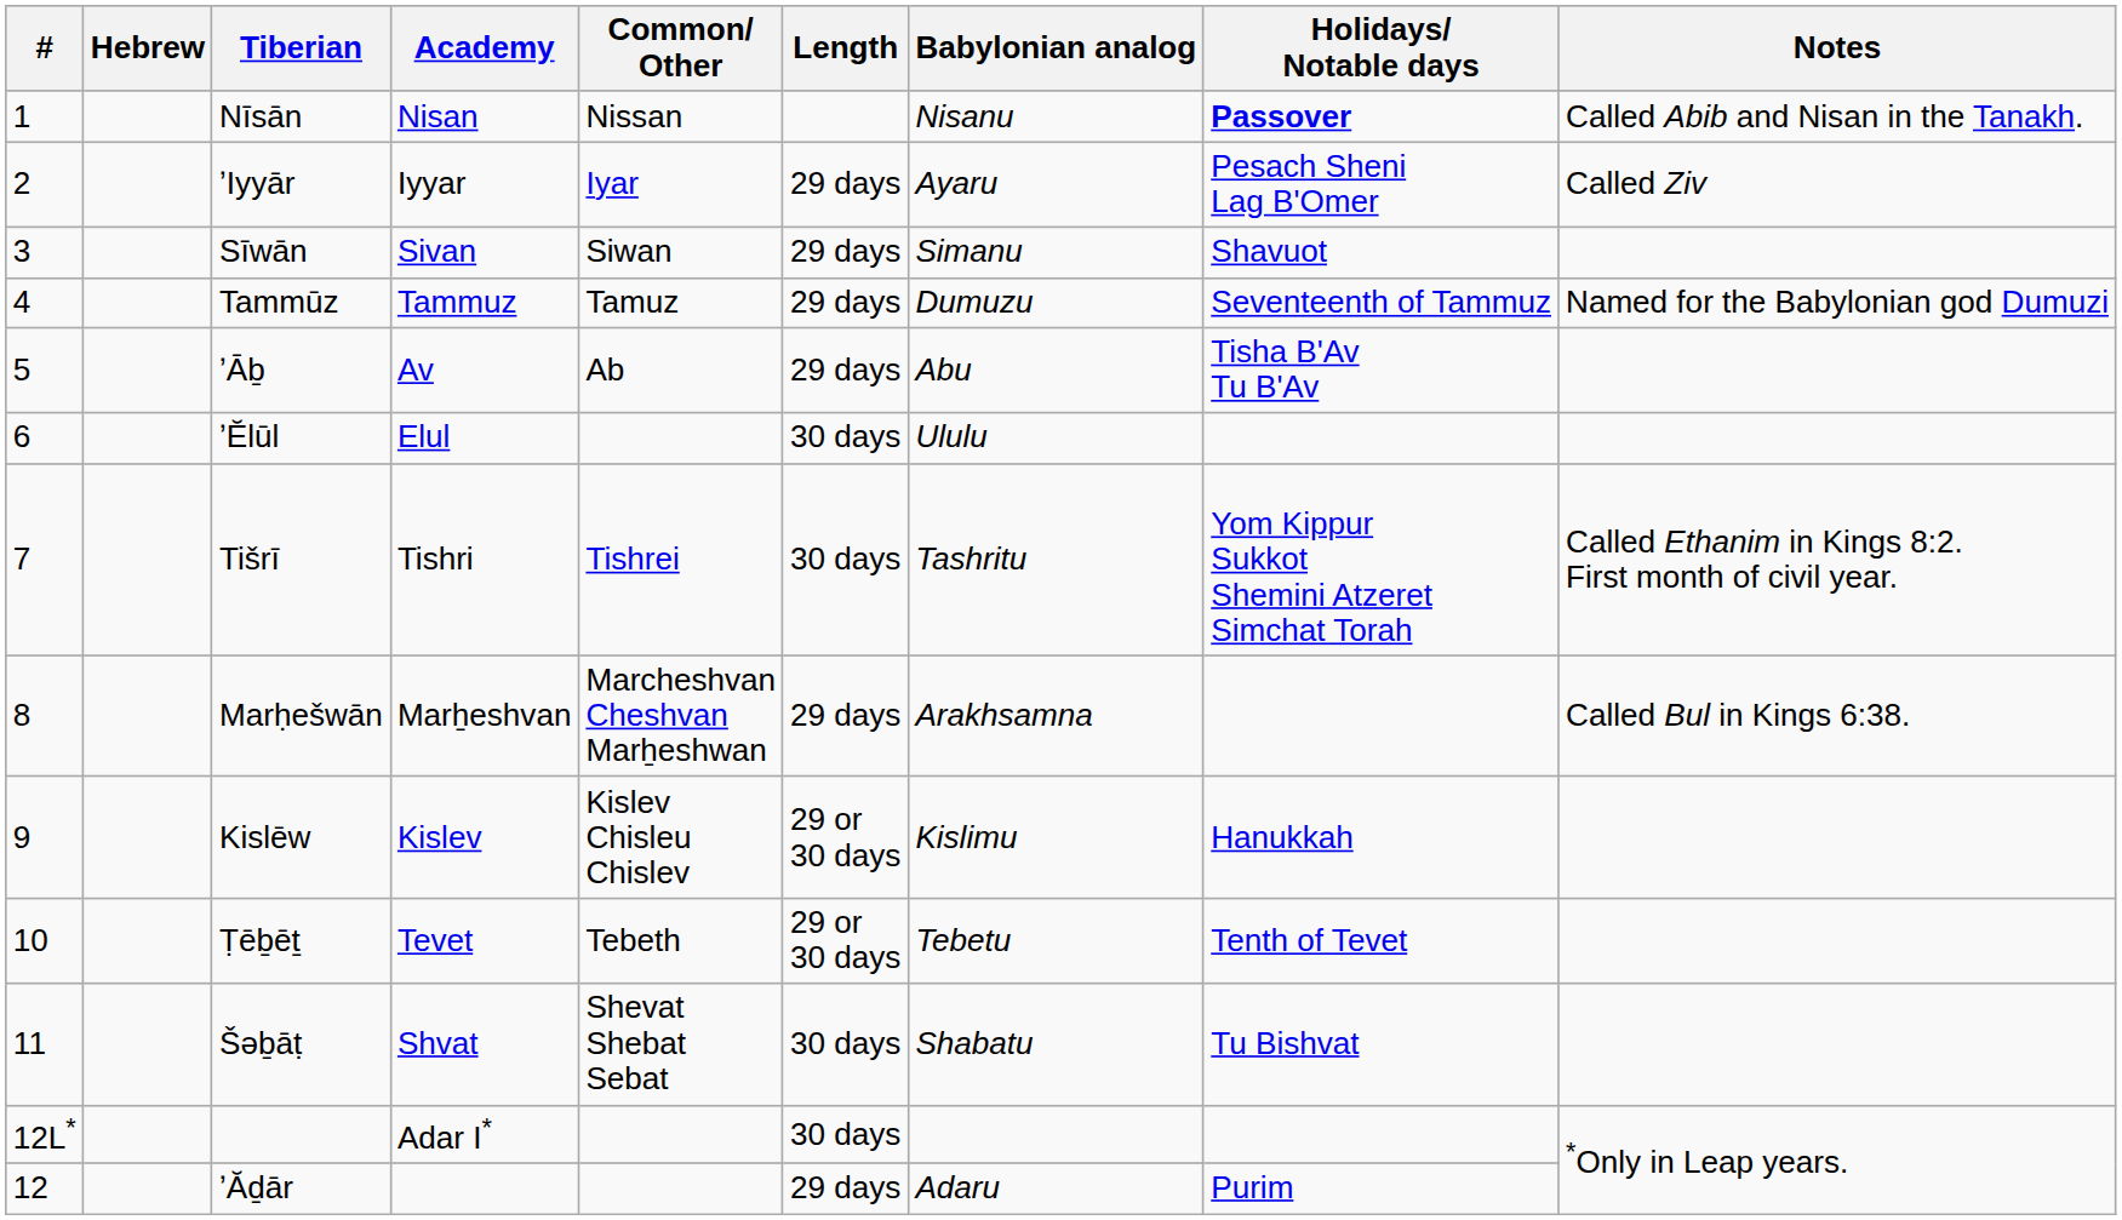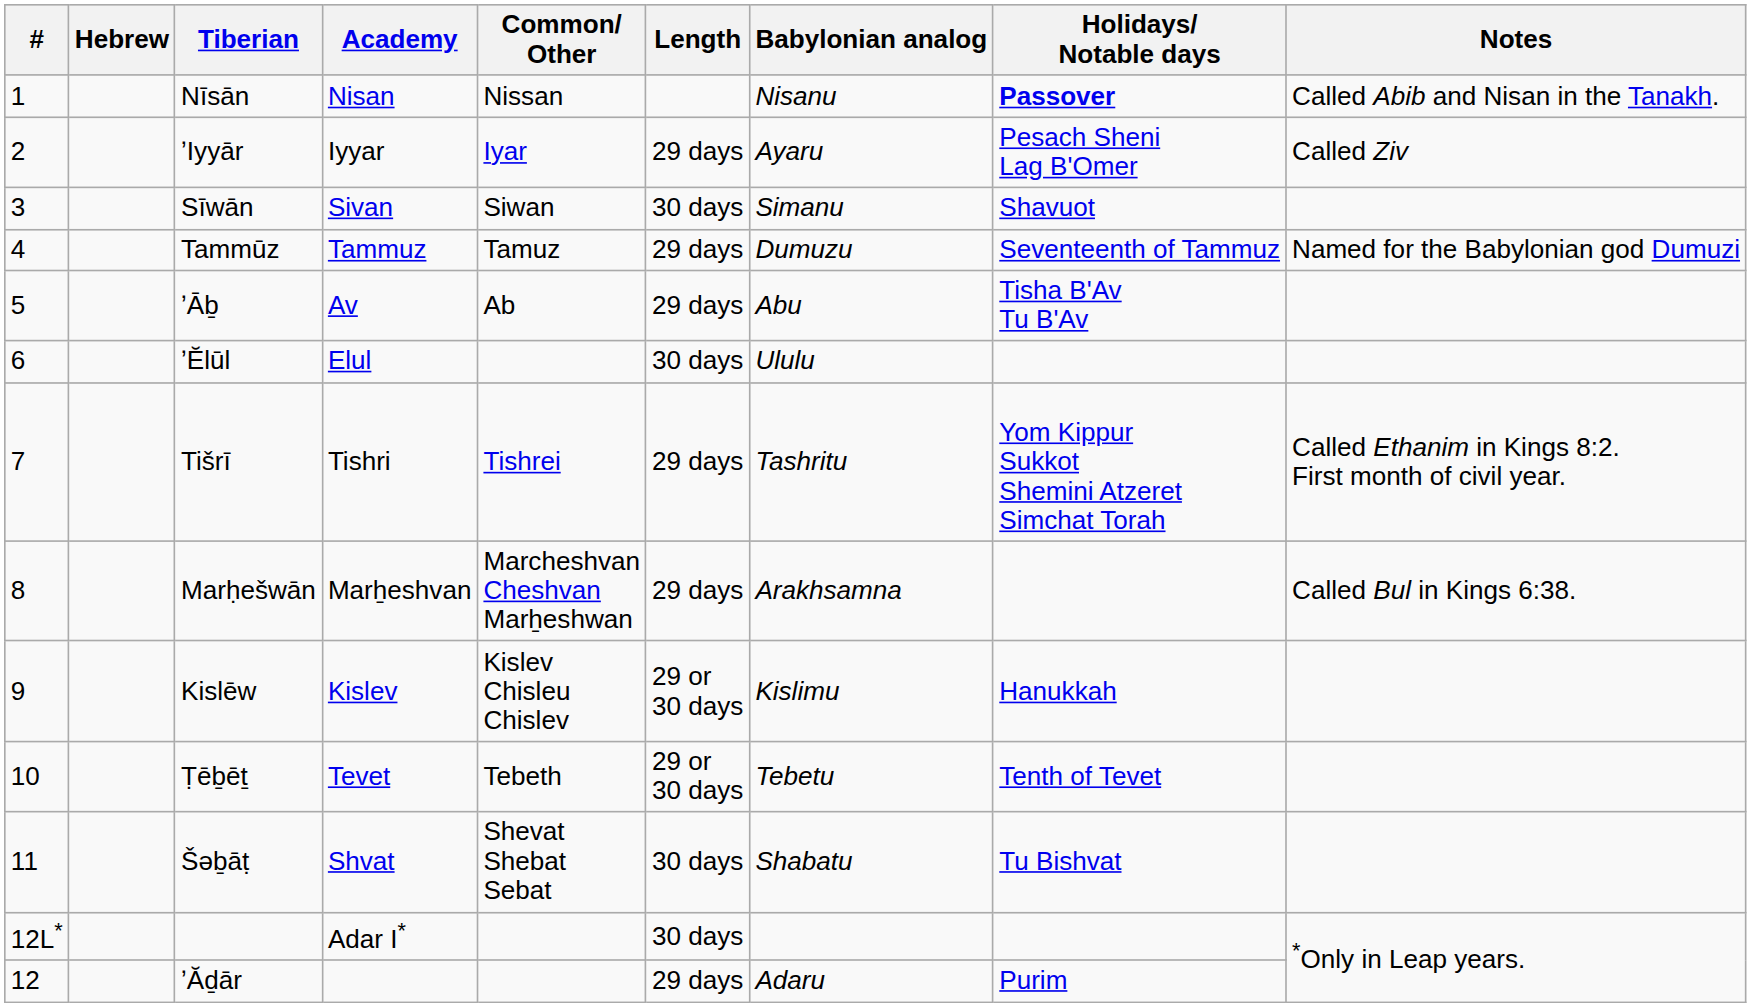 <table class="wikitable">
 <tr>
 <th>#</th>
 <th>Hebrew</th>
 <th><a href='#'>Tiberian</a></th>
 <th><a href='#'>Academy</a></th>
 <th>Common/<br>Other</th>
 <th>Length</th>
 <th>Babylonian analog</th>
 <th>Holidays/<br>Notable days</th>
 <th>Notes</th>
 </tr>
 <tr>
 <td>1</td>
 <td style="text-align:right;"></td>
 <td>Nīsān</td>
 <td><a href='#'>Nisan</a></td>
 <td>Nissan</td>
 <td></td>
 <td><em>Nisanu</em></td>
 <td><strong><a href='#'>Passover</a></strong></td>
 <td>Called <em>Abib</em> and Nisan in the <a href='#'>Tanakh</a>.</td>
 </tr>
 <tr>
 <td>2</td>
 <td style="text-align:right;"></td>
 <td>ʼIyyār</td>
 <td>Iyyar</td>
 <td><a href='#'>Iyar</a></td>
 <td>29 days</td>
 <td><em>Ayaru</em></td>
 <td><a href='#'>Pesach Sheni</a><br><a href='#'>Lag B'Omer</a></td>
 <td>Called <em>Ziv</em></td>
 </tr>
 <tr>
 <td>3</td>
 <td style="text-align:right;"></td>
 <td>Sīwān</td>
 <td><a href='#'>Sivan</a></td>
 <td>Siwan</td>
-<td>29 days</td>
+<td>30 days</td>
 <td><em>Simanu</em></td>
 <td><a href='#'>Shavuot</a></td>
 <td></td>
 </tr>
 <tr>
 <td>4</td>
 <td style="text-align:right;"></td>
 <td>Tammūz</td>
 <td><a href='#'>Tammuz</a></td>
 <td>Tamuz</td>
 <td>29 days</td>
 <td><em>Dumuzu</em></td>
 <td><a href='#'>Seventeenth of Tammuz</a></td>
 <td>Named for the Babylonian god <a href='#'>Dumuzi</a></td>
 </tr>
 <tr>
 <td>5</td>
 <td style="text-align:right;"></td>
 <td>ʼĀḇ</td>
 <td><a href='#'>Av</a></td>
 <td>Ab</td>
 <td>29 days</td>
 <td><em>Abu</em></td>
 <td><a href='#'>Tisha B'Av</a><br><a href='#'>Tu B'Av</a></td>
 <td></td>
 </tr>
 <tr>
 <td>6</td>
 <td style="text-align:right;"></td>
 <td>ʼĔlūl</td>
 <td><a href='#'>Elul</a></td>
 <td></td>
 <td>30 days</td>
 <td><em>Ululu</em></td>
 <td></td>
 <td></td>
 </tr>
 <tr>
 <td>7</td>
 <td style="text-align:right;"></td>
 <td>Tišrī</td>
 <td>Tishri</td>
 <td><a href='#'>Tishrei</a></td>
-<td>30 days</td>
+<td>29 days</td>
 <td><em>Tashritu</em></td>
 <td><br><a href='#'>Yom Kippur</a><br><a href='#'>Sukkot</a><br><a href='#'>Shemini Atzeret</a><br><a href='#'>Simchat Torah</a></td>
 <td>Called <em>Ethanim</em> in Kings 8:2. <br> First month of civil year.</td>
 </tr>
 <tr>
 <td>8</td>
 <td style="text-align:right;"></td>
 <td>Marḥešwān</td>
 <td>Marẖeshvan</td>
 <td>Marcheshvan <br><a href='#'>Cheshvan</a> <br> Marẖeshwan</td>
 <td>29 days</td>
 <td><em>Arakhsamna</em></td>
 <td></td>
 <td>Called <em>Bul</em> in Kings 6:38.</td>
 </tr>
 <tr>
 <td>9</td>
 <td style="text-align:right;"></td>
 <td>Kislēw</td>
 <td><a href='#'>Kislev</a></td>
 <td>Kislev <br> Chisleu <br> Chislev</td>
 <td>29 or <br> 30 days</td>
 <td><em>Kislimu</em></td>
 <td><a href='#'>Hanukkah</a></td>
 <td></td>
 </tr>
 <tr>
 <td>10</td>
 <td style="text-align:right;"></td>
 <td>Ṭēḇēṯ</td>
 <td><a href='#'>Tevet</a></td>
 <td>Tebeth</td>
 <td>29 or <br> 30 days</td>
 <td><em>Tebetu</em></td>
 <td><a href='#'>Tenth of Tevet</a></td>
 <td></td>
 </tr>
 <tr>
 <td>11</td>
 <td style="text-align:right;"></td>
 <td>Šəḇāṭ</td>
 <td><a href='#'>Shvat</a></td>
 <td>Shevat <br> Shebat <br> Sebat</td>
 <td>30 days</td>
 <td><em>Shabatu</em></td>
 <td><a href='#'>Tu Bishvat</a></td>
 <td></td>
 </tr>
 <tr>
 <td>12L<sup>*</sup></td>
 <td style="text-align:right;"></td>
 <td></td>
 <td>Adar I<sup>*</sup></td>
 <td></td>
 <td>30 days</td>
 <td></td>
 <td></td>
 <td rowspan="2"><sup>*</sup>Only in Leap years.</td>
 </tr>
 <tr>
 <td>12</td>
 <td style="text-align:right;"></td>
 <td>ʼĂḏār</td>
 <td></td>
 <td></td>
 <td>29 days</td>
 <td><em>Adaru</em></td>
 <td><a href='#'>Purim</a></td>
 </tr>
 </table>
